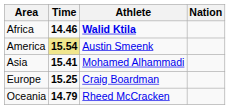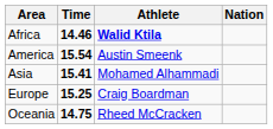 <table class="wikitable">
 <tr>
 <th>Area</th>
 <th>Time</th>
 <th>Athlete</th>
 <th>Nation</th>
 </tr>
 <tr>
 <td>Africa</td>
 <td><strong>14.46</strong> </td>
 <td><strong><a href='#'>Walid Ktila</a></strong></td>
 <td></td>
 </tr>
 <tr>
 <td>America</td>
-<td style="background: khaki;"><strong>15.54</strong></td>
+<td><strong>15.54</strong></td>
 <td><a href='#'>Austin Smeenk</a></td>
 <td></td>
 </tr>
 <tr>
 <td>Asia</td>
 <td><strong>15.41</strong></td>
 <td><a href='#'>Mohamed Alhammadi</a></td>
 <td></td>
 </tr>
 <tr>
 <td>Europe</td>
 <td><strong>15.25</strong></td>
 <td><a href='#'>Craig Boardman</a></td>
 <td></td>
 </tr>
 <tr>
 <td>Oceania</td>
-<td><strong>14.79</strong></td>
+<td><strong>14.75</strong></td>
 <td><a href='#'>Rheed McCracken</a></td>
 <td></td>
 </tr>
 </table>
